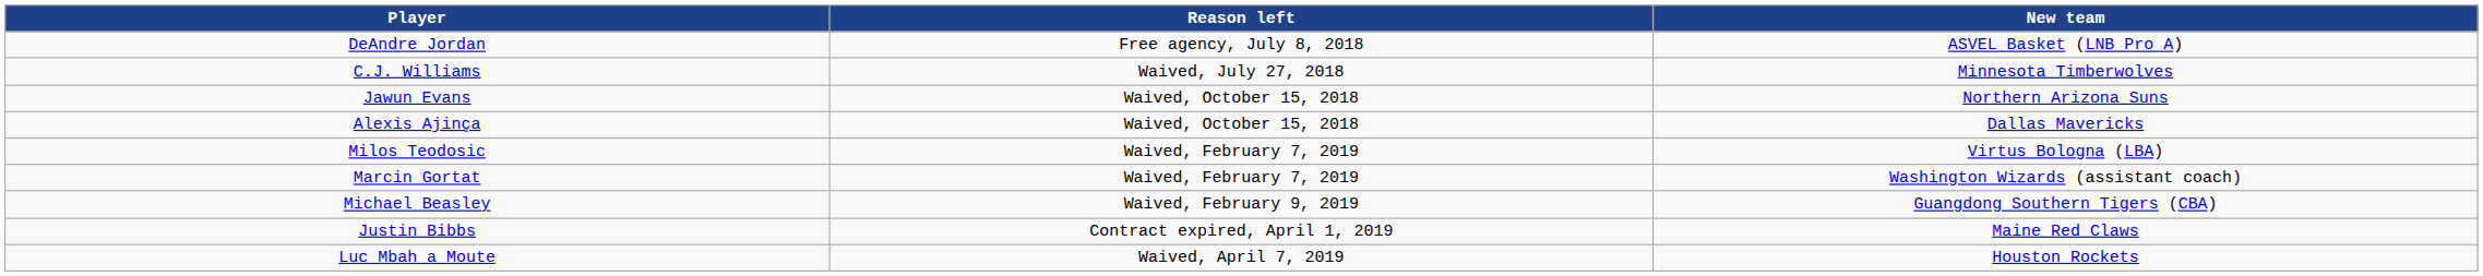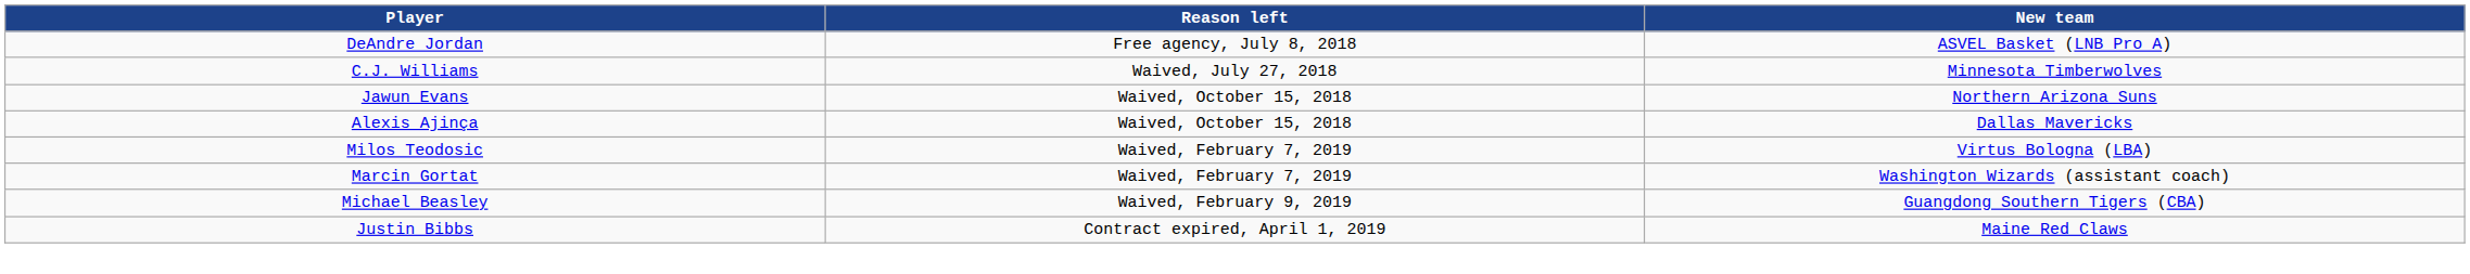 <table class="wikitable sortable sortable" style="text-align: center">
 <tr>
 <th style="background:#1d428a; color:white" width="10%">Player</th>
 <th style="background:#1d428a; color:white" width="10%">Reason left</th>
 <th style="background:#1d428a; color:white" width="10%">New team</th>
 </tr>
 <tr style="text-align: center">
 <td><a href='#'>DeAndre Jordan</a></td>
 <td>Free agency, July 8, 2018</td>
 <td><a href='#'>ASVEL Basket</a> (<a href='#'>LNB Pro A</a>)</td>
 </tr>
 <tr style="text-align: center">
 <td><a href='#'>C.J. Williams</a></td>
 <td>Waived, July 27, 2018</td>
 <td><a href='#'>Minnesota Timberwolves</a></td>
 </tr>
 <tr style="text-align: center">
 <td><a href='#'>Jawun Evans</a></td>
 <td>Waived, October 15, 2018</td>
 <td><a href='#'>Northern Arizona Suns</a></td>
 </tr>
 <tr style="text-align: center">
 <td><a href='#'>Alexis Ajinça</a></td>
 <td>Waived, October 15, 2018</td>
 <td><a href='#'>Dallas Mavericks</a></td>
 </tr>
 <tr style="text-align: center">
 <td><a href='#'>Milos Teodosic</a></td>
 <td>Waived, February 7, 2019</td>
 <td><a href='#'>Virtus Bologna</a> (<a href='#'>LBA</a>)</td>
 </tr>
 <tr style="text-align: center">
 <td><a href='#'>Marcin Gortat</a></td>
 <td>Waived, February 7, 2019</td>
 <td><a href='#'>Washington Wizards</a> (assistant coach)</td>
 </tr>
 <tr style="text-align: center">
 <td><a href='#'>Michael Beasley</a></td>
 <td>Waived, February 9, 2019</td>
 <td><a href='#'>Guangdong Southern Tigers</a> (<a href='#'>CBA</a>)</td>
 </tr>
 <tr style="text-align: center">
 <td><a href='#'>Justin Bibbs</a></td>
 <td>Contract expired, April 1, 2019</td>
 <td><a href='#'>Maine Red Claws</a></td>
 </tr>
-<tr style="text-align: center">
-<td><a href='#'>Luc Mbah a Moute</a></td>
-<td>Waived, April 7, 2019</td>
-<td><a href='#'>Houston Rockets</a></td>
-</tr>
 </table>
